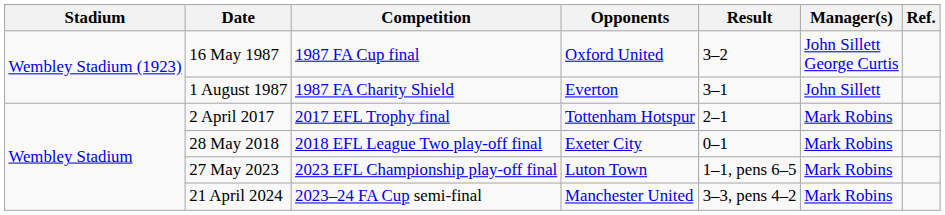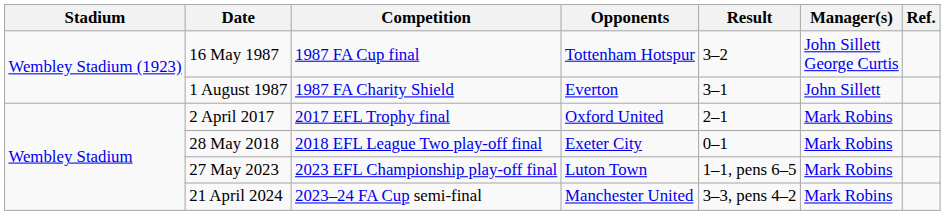 <table class="wikitable">
 <tr>
 <th>Stadium</th>
 <th>Date</th>
 <th>Competition</th>
 <th>Opponents</th>
 <th>Result</th>
 <th>Manager(s)</th>
 <th>Ref.</th>
 </tr>
 <tr>
 <td rowspan=2><a href='#'>Wembley Stadium (1923)</a></td>
 <td>16 May 1987</td>
 <td><a href='#'>1987 FA Cup final</a></td>
-<td><a href='#'>Oxford United</a></td>
+<td><a href='#'>Tottenham Hotspur</a></td>
 <td> 3–2</td>
 <td><a href='#'>John Sillett</a><br><a href='#'>George Curtis</a></td>
 <td></td>
 </tr>
 <tr>
 <td>1 August 1987</td>
 <td><a href='#'>1987 FA Charity Shield</a></td>
 <td><a href='#'>Everton</a></td>
 <td> 3–1</td>
 <td><a href='#'>John Sillett</a></td>
 <td></td>
 </tr>
 <tr>
 <td rowspan=4><a href='#'>Wembley Stadium</a></td>
 <td>2 April 2017</td>
 <td><a href='#'>2017 EFL Trophy final</a></td>
-<td><a href='#'>Tottenham Hotspur</a></td>
+<td><a href='#'>Oxford United</a></td>
 <td> 2–1</td>
 <td><a href='#'>Mark Robins</a></td>
 <td></td>
 </tr>
 <tr>
 <td>28 May 2018</td>
 <td><a href='#'>2018 EFL League Two play-off final</a></td>
 <td><a href='#'>Exeter City</a></td>
 <td> 0–1</td>
 <td><a href='#'>Mark Robins</a></td>
 <td></td>
 </tr>
 <tr>
 <td>27 May 2023</td>
 <td><a href='#'>2023 EFL Championship play-off final</a></td>
 <td><a href='#'>Luton Town</a></td>
 <td> 1–1, pens 6–5</td>
 <td><a href='#'>Mark Robins</a></td>
 <td></td>
 </tr>
 <tr>
 <td>21 April 2024</td>
 <td><a href='#'>2023–24 FA Cup</a> semi-final</td>
 <td><a href='#'>Manchester United</a></td>
 <td> 3–3, pens 4–2</td>
 <td><a href='#'>Mark Robins</a></td>
 <td></td>
 </tr>
 </table>
